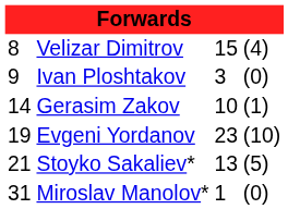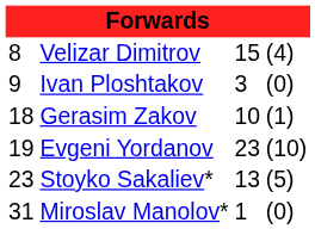 <table class="toccolours" border="0" cellpadding="2" cellspacing="0" align="left" style="margin:0.5em;">
 <tr>
 <th colspan="4" align="center" bgcolor="#FF2020"><span>Forwards</span></th>
 </tr>
 <tr>
 <td>8</td>
 <td> <a href='#'>Velizar Dimitrov</a></td>
 <td>15</td>
 <td>(4)</td>
 </tr>
 <tr>
 <td>9</td>
 <td> <a href='#'>Ivan Ploshtakov</a></td>
 <td>3</td>
 <td>(0)</td>
 </tr>
 <tr>
-<td>14</td>
+<td>18</td>
 <td> <a href='#'>Gerasim Zakov</a></td>
 <td>10</td>
 <td>(1)</td>
 </tr>
 <tr>
 <td>19</td>
 <td> <a href='#'>Evgeni Yordanov</a></td>
 <td>23</td>
 <td>(10)</td>
 </tr>
 <tr>
-<td>21</td>
+<td>23</td>
 <td> <a href='#'>Stoyko Sakaliev</a>*</td>
 <td>13</td>
 <td>(5)</td>
 </tr>
 <tr>
 <td>31</td>
 <td> <a href='#'>Miroslav Manolov</a>*</td>
 <td>1</td>
 <td>(0)</td>
 </tr>
 <tr>
 </tr>
 </table>
